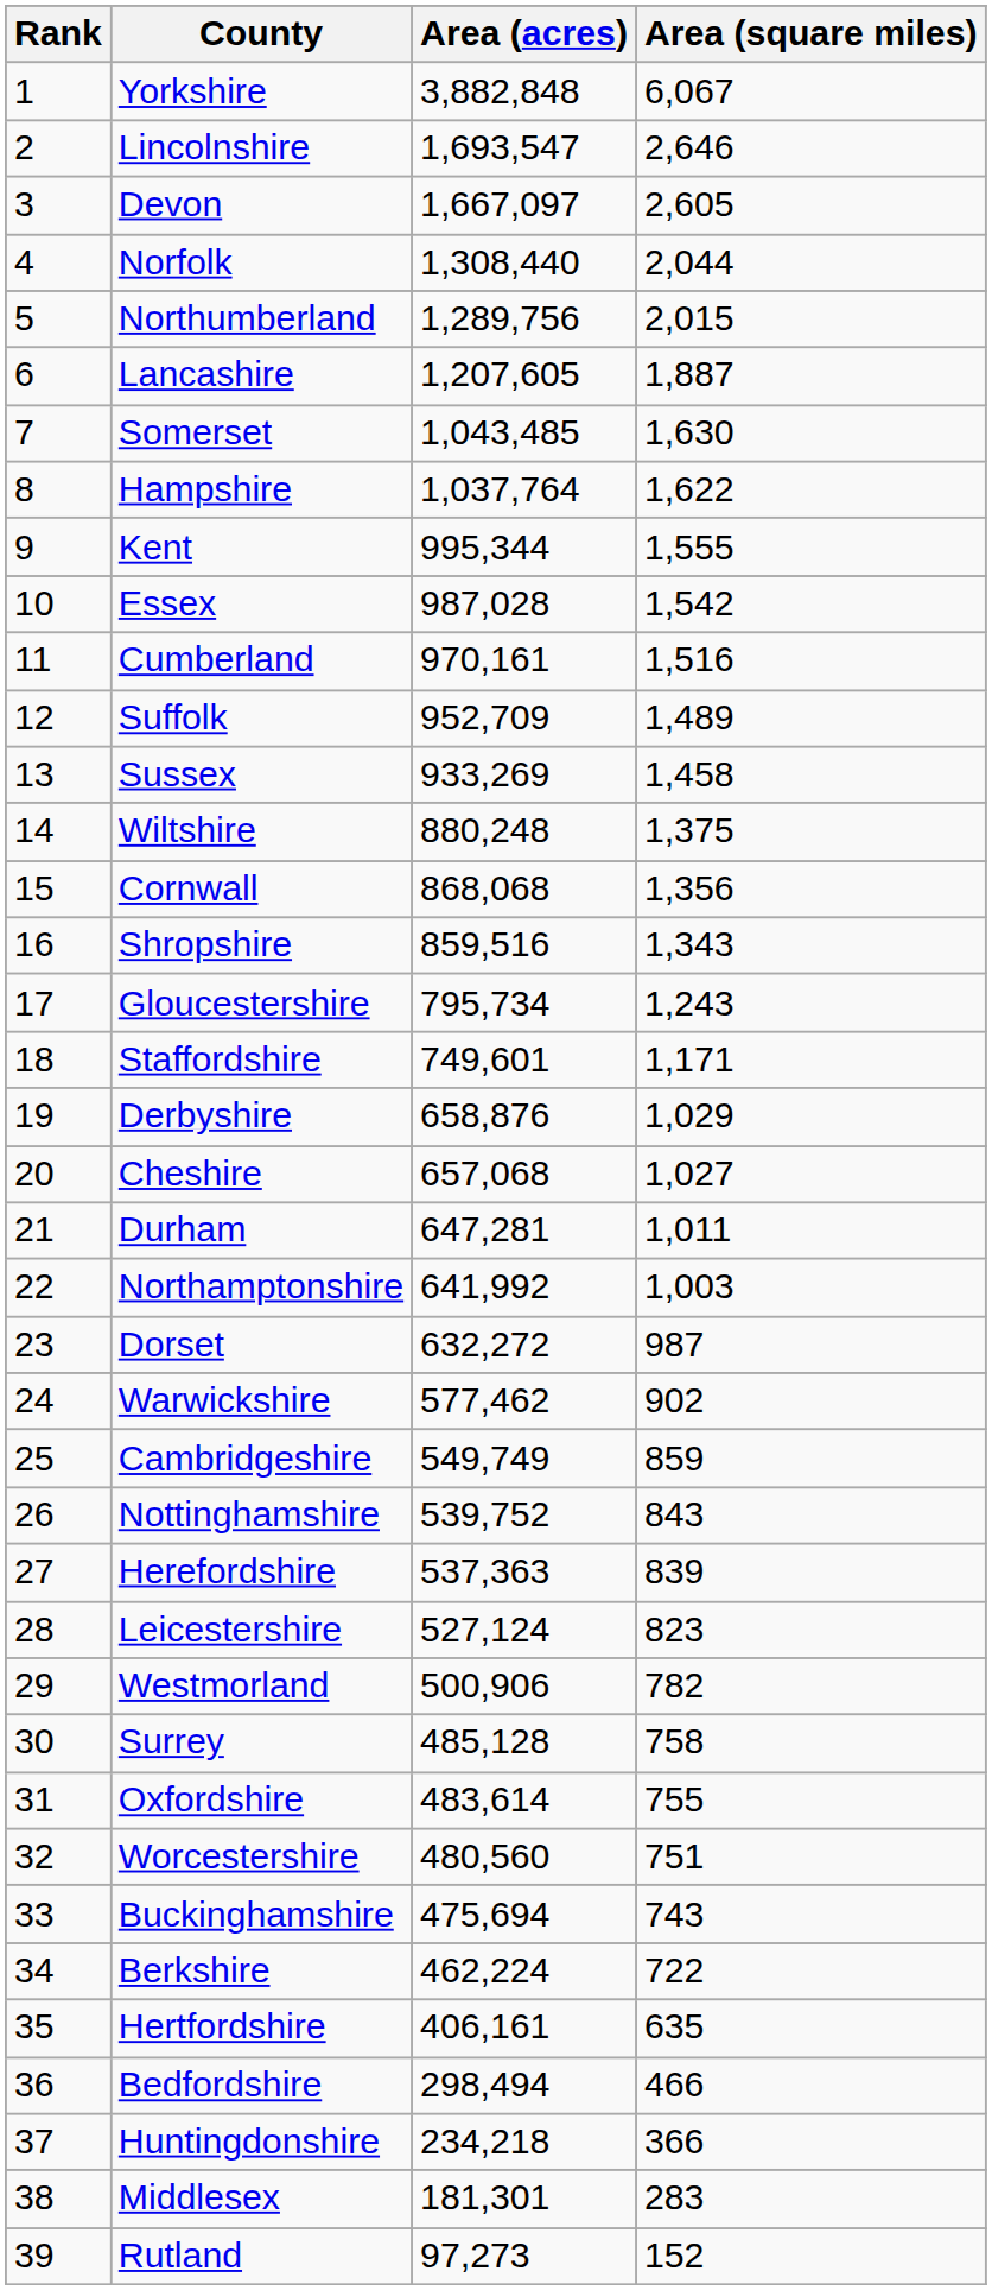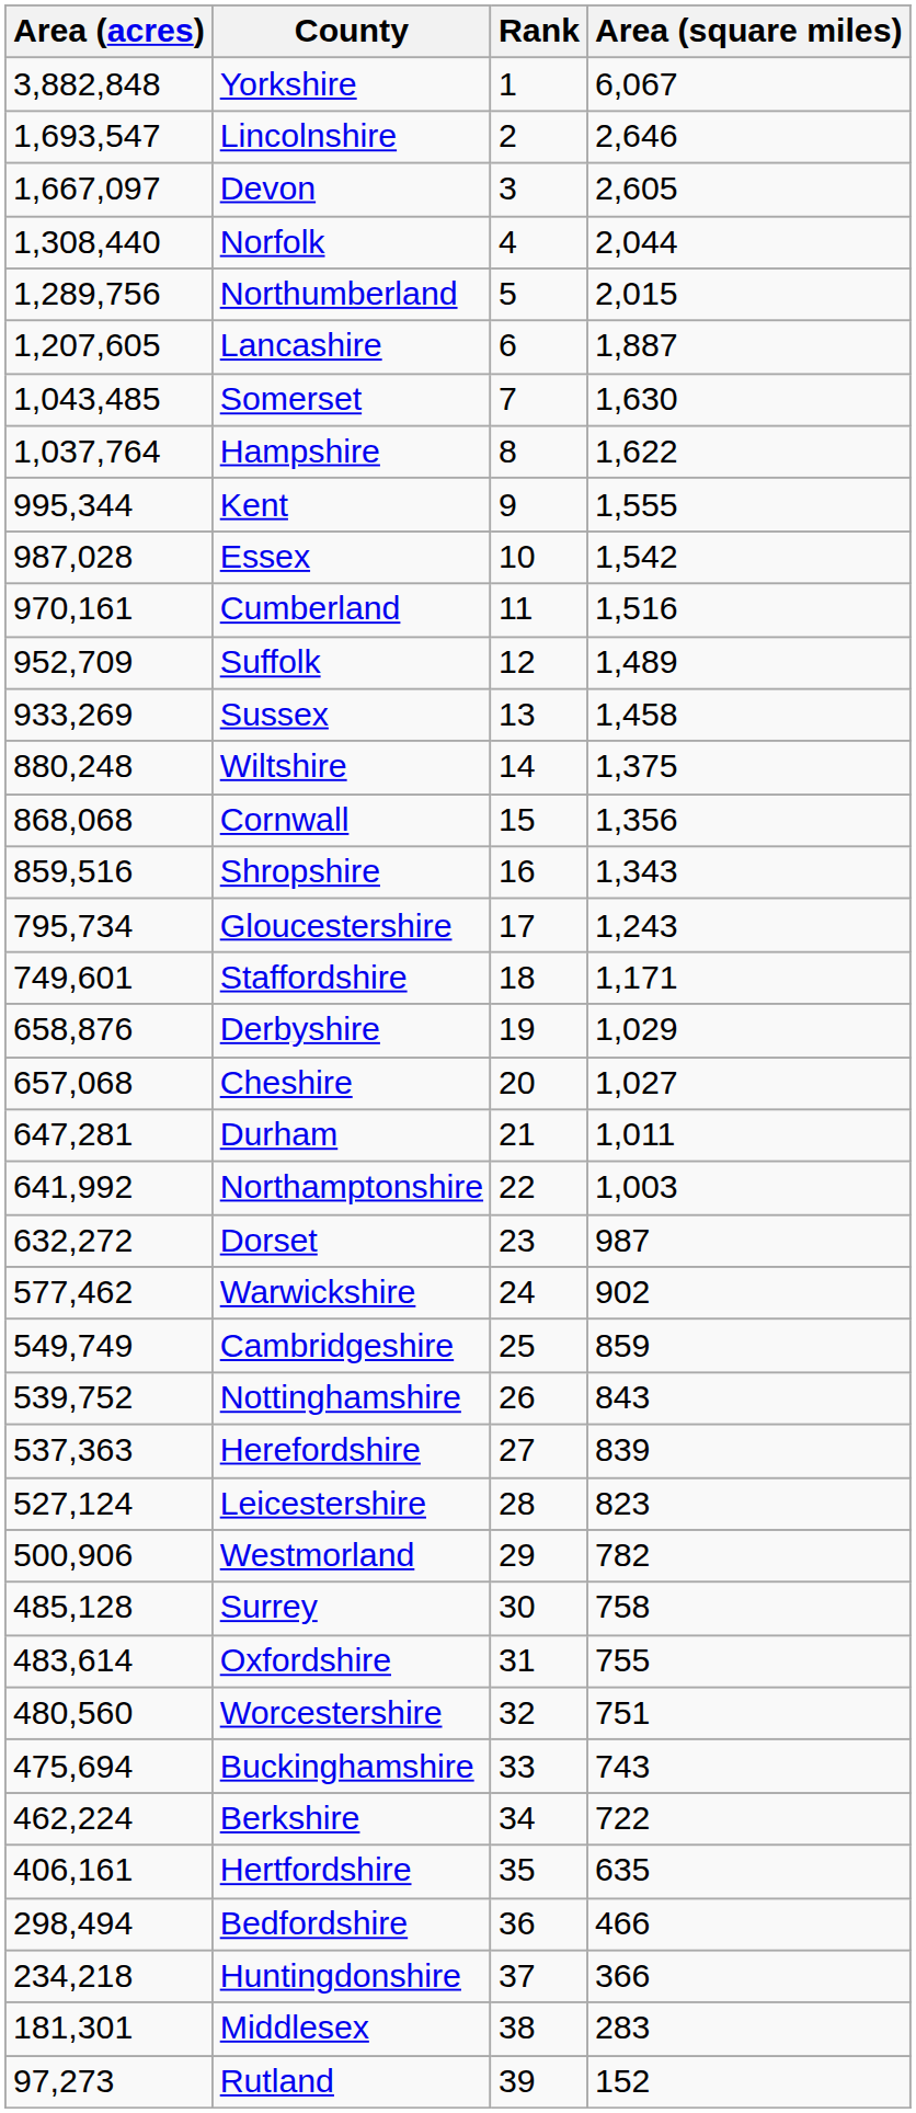 <table class="wikitable">
 <tr>
+<th>Area (<a href='#'>acres</a>)</th>
+<th>County</th>
 <th>Rank</th>
-<th>County</th>
-<th>Area (<a href='#'>acres</a>)</th>
 <th>Area (square miles)</th>
 </tr>
 <tr>
+<td>3,882,848</td>
+<td><a href='#'>Yorkshire</a></td>
 <td>1</td>
-<td><a href='#'>Yorkshire</a></td>
-<td>3,882,848</td>
 <td>6,067</td>
 </tr>
 <tr>
+<td>1,693,547</td>
+<td><a href='#'>Lincolnshire</a></td>
 <td>2</td>
-<td><a href='#'>Lincolnshire</a></td>
-<td>1,693,547</td>
 <td>2,646</td>
 </tr>
 <tr>
+<td>1,667,097</td>
+<td><a href='#'>Devon</a></td>
 <td>3</td>
-<td><a href='#'>Devon</a></td>
-<td>1,667,097</td>
 <td>2,605</td>
 </tr>
 <tr>
+<td>1,308,440</td>
+<td><a href='#'>Norfolk</a></td>
 <td>4</td>
-<td><a href='#'>Norfolk</a></td>
-<td>1,308,440</td>
 <td>2,044</td>
 </tr>
 <tr>
+<td>1,289,756</td>
+<td><a href='#'>Northumberland</a></td>
 <td>5</td>
-<td><a href='#'>Northumberland</a></td>
-<td>1,289,756</td>
 <td>2,015</td>
 </tr>
 <tr>
+<td>1,207,605</td>
+<td><a href='#'>Lancashire</a></td>
 <td>6</td>
-<td><a href='#'>Lancashire</a></td>
-<td>1,207,605</td>
 <td>1,887</td>
 </tr>
 <tr>
+<td>1,043,485</td>
+<td><a href='#'>Somerset</a></td>
 <td>7</td>
-<td><a href='#'>Somerset</a></td>
-<td>1,043,485</td>
 <td>1,630</td>
 </tr>
 <tr>
+<td>1,037,764</td>
+<td><a href='#'>Hampshire</a></td>
 <td>8</td>
-<td><a href='#'>Hampshire</a></td>
-<td>1,037,764</td>
 <td>1,622</td>
 </tr>
 <tr>
+<td>995,344</td>
+<td><a href='#'>Kent</a></td>
 <td>9</td>
-<td><a href='#'>Kent</a></td>
-<td>995,344</td>
 <td>1,555</td>
 </tr>
 <tr>
+<td>987,028</td>
+<td><a href='#'>Essex</a></td>
 <td>10</td>
-<td><a href='#'>Essex</a></td>
-<td>987,028</td>
 <td>1,542</td>
 </tr>
 <tr>
+<td>970,161</td>
+<td><a href='#'>Cumberland</a></td>
 <td>11</td>
-<td><a href='#'>Cumberland</a></td>
-<td>970,161</td>
 <td>1,516</td>
 </tr>
 <tr>
+<td>952,709</td>
+<td><a href='#'>Suffolk</a></td>
 <td>12</td>
-<td><a href='#'>Suffolk</a></td>
-<td>952,709</td>
 <td>1,489</td>
 </tr>
 <tr>
+<td>933,269</td>
+<td><a href='#'>Sussex</a></td>
 <td>13</td>
-<td><a href='#'>Sussex</a></td>
-<td>933,269</td>
 <td>1,458</td>
 </tr>
 <tr>
+<td>880,248</td>
+<td><a href='#'>Wiltshire</a></td>
 <td>14</td>
-<td><a href='#'>Wiltshire</a></td>
-<td>880,248</td>
 <td>1,375</td>
 </tr>
 <tr>
+<td>868,068</td>
+<td><a href='#'>Cornwall</a></td>
 <td>15</td>
-<td><a href='#'>Cornwall</a></td>
-<td>868,068</td>
 <td>1,356</td>
 </tr>
 <tr>
+<td>859,516</td>
+<td><a href='#'>Shropshire</a></td>
 <td>16</td>
-<td><a href='#'>Shropshire</a></td>
-<td>859,516</td>
 <td>1,343</td>
 </tr>
 <tr>
+<td>795,734</td>
+<td><a href='#'>Gloucestershire</a></td>
 <td>17</td>
-<td><a href='#'>Gloucestershire</a></td>
-<td>795,734</td>
 <td>1,243</td>
 </tr>
 <tr>
+<td>749,601</td>
+<td><a href='#'>Staffordshire</a></td>
 <td>18</td>
-<td><a href='#'>Staffordshire</a></td>
-<td>749,601</td>
 <td>1,171</td>
 </tr>
 <tr>
+<td>658,876</td>
+<td><a href='#'>Derbyshire</a></td>
 <td>19</td>
-<td><a href='#'>Derbyshire</a></td>
-<td>658,876</td>
 <td>1,029</td>
 </tr>
 <tr>
+<td>657,068</td>
+<td><a href='#'>Cheshire</a></td>
 <td>20</td>
-<td><a href='#'>Cheshire</a></td>
-<td>657,068</td>
 <td>1,027</td>
 </tr>
 <tr>
+<td>647,281</td>
+<td><a href='#'>Durham</a></td>
 <td>21</td>
-<td><a href='#'>Durham</a></td>
-<td>647,281</td>
 <td>1,011</td>
 </tr>
 <tr>
+<td>641,992</td>
+<td><a href='#'>Northamptonshire</a></td>
 <td>22</td>
-<td><a href='#'>Northamptonshire</a></td>
-<td>641,992</td>
 <td>1,003</td>
 </tr>
 <tr>
+<td>632,272</td>
+<td><a href='#'>Dorset</a></td>
 <td>23</td>
-<td><a href='#'>Dorset</a></td>
-<td>632,272</td>
 <td>987</td>
 </tr>
 <tr>
+<td>577,462</td>
+<td><a href='#'>Warwickshire</a></td>
 <td>24</td>
-<td><a href='#'>Warwickshire</a></td>
-<td>577,462</td>
 <td>902</td>
 </tr>
 <tr>
+<td>549,749</td>
+<td><a href='#'>Cambridgeshire</a></td>
 <td>25</td>
-<td><a href='#'>Cambridgeshire</a></td>
-<td>549,749</td>
 <td>859</td>
 </tr>
 <tr>
+<td>539,752</td>
+<td><a href='#'>Nottinghamshire</a></td>
 <td>26</td>
-<td><a href='#'>Nottinghamshire</a></td>
-<td>539,752</td>
 <td>843</td>
 </tr>
 <tr>
+<td>537,363</td>
+<td><a href='#'>Herefordshire</a></td>
 <td>27</td>
-<td><a href='#'>Herefordshire</a></td>
-<td>537,363</td>
 <td>839</td>
 </tr>
 <tr>
+<td>527,124</td>
+<td><a href='#'>Leicestershire</a></td>
 <td>28</td>
-<td><a href='#'>Leicestershire</a></td>
-<td>527,124</td>
 <td>823</td>
 </tr>
 <tr>
+<td>500,906</td>
+<td><a href='#'>Westmorland</a></td>
 <td>29</td>
-<td><a href='#'>Westmorland</a></td>
-<td>500,906</td>
 <td>782</td>
 </tr>
 <tr>
+<td>485,128</td>
+<td><a href='#'>Surrey</a></td>
 <td>30</td>
-<td><a href='#'>Surrey</a></td>
-<td>485,128</td>
 <td>758</td>
 </tr>
 <tr>
+<td>483,614</td>
+<td><a href='#'>Oxfordshire</a></td>
 <td>31</td>
-<td><a href='#'>Oxfordshire</a></td>
-<td>483,614</td>
 <td>755</td>
 </tr>
 <tr>
+<td>480,560</td>
+<td><a href='#'>Worcestershire</a></td>
 <td>32</td>
-<td><a href='#'>Worcestershire</a></td>
-<td>480,560</td>
 <td>751</td>
 </tr>
 <tr>
+<td>475,694</td>
+<td><a href='#'>Buckinghamshire</a></td>
 <td>33</td>
-<td><a href='#'>Buckinghamshire</a></td>
-<td>475,694</td>
 <td>743</td>
 </tr>
 <tr>
+<td>462,224</td>
+<td><a href='#'>Berkshire</a></td>
 <td>34</td>
-<td><a href='#'>Berkshire</a></td>
-<td>462,224</td>
 <td>722</td>
 </tr>
 <tr>
+<td>406,161</td>
+<td><a href='#'>Hertfordshire</a></td>
 <td>35</td>
-<td><a href='#'>Hertfordshire</a></td>
-<td>406,161</td>
 <td>635</td>
 </tr>
 <tr>
+<td>298,494</td>
+<td><a href='#'>Bedfordshire</a></td>
 <td>36</td>
-<td><a href='#'>Bedfordshire</a></td>
-<td>298,494</td>
 <td>466</td>
 </tr>
 <tr>
+<td>234,218</td>
+<td><a href='#'>Huntingdonshire</a></td>
 <td>37</td>
-<td><a href='#'>Huntingdonshire</a></td>
-<td>234,218</td>
 <td>366</td>
 </tr>
 <tr>
+<td>181,301</td>
+<td><a href='#'>Middlesex</a></td>
 <td>38</td>
-<td><a href='#'>Middlesex</a></td>
-<td>181,301</td>
 <td>283</td>
 </tr>
 <tr>
+<td>97,273</td>
+<td><a href='#'>Rutland</a></td>
 <td>39</td>
-<td><a href='#'>Rutland</a></td>
-<td>97,273</td>
 <td>152</td>
 </tr>
 </table>
